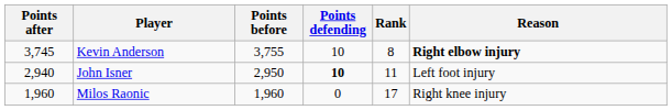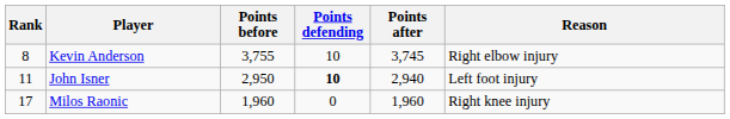 <table class="wikitable sortable">
 <tr>
-<th style="width:75px;">Points after</th>
+<th style="width:30px;">Rank</th>
 <th style="width:185px;">Player</th>
 <th style="width:75px;">Points before</th>
 <th style="width:75px;"><a href='#'>Points defending</a></th>
-<th style="width:30px;">Rank</th>
+<th style="width:75px;">Points after</th>
 <th style="width:300px;">Reason</th>
 </tr>
 <tr>
-<td style="text-align:center;">3,745</td>
+<td style="text-align:center;">8</td>
 <td> <a href='#'>Kevin Anderson</a></td>
 <td style="text-align:center;">3,755</td>
 <td style="text-align:center;">10</td>
-<td style="text-align:center;">8</td>
-<td align="left"><strong>Right elbow injury</strong></td>
+<td style="text-align:center;">3,745</td>
+<td align="left">Right elbow injury</td>
 </tr>
 <tr>
-<td style="text-align:center;">2,940</td>
+<td style="text-align:center;">11</td>
 <td> <a href='#'>John Isner</a></td>
 <td style="text-align:center;">2,950</td>
 <td style="text-align:center;"><strong>10</strong></td>
-<td style="text-align:center;">11</td>
+<td style="text-align:center;">2,940</td>
 <td align="left">Left foot injury</td>
 </tr>
 <tr>
-<td style="text-align:center;">1,960</td>
+<td style="text-align:center;">17</td>
 <td> <a href='#'>Milos Raonic</a></td>
 <td style="text-align:center;">1,960</td>
 <td style="text-align:center;">0</td>
-<td style="text-align:center;">17</td>
+<td style="text-align:center;">1,960</td>
 <td align="left">Right knee injury</td>
 </tr>
 </table>
